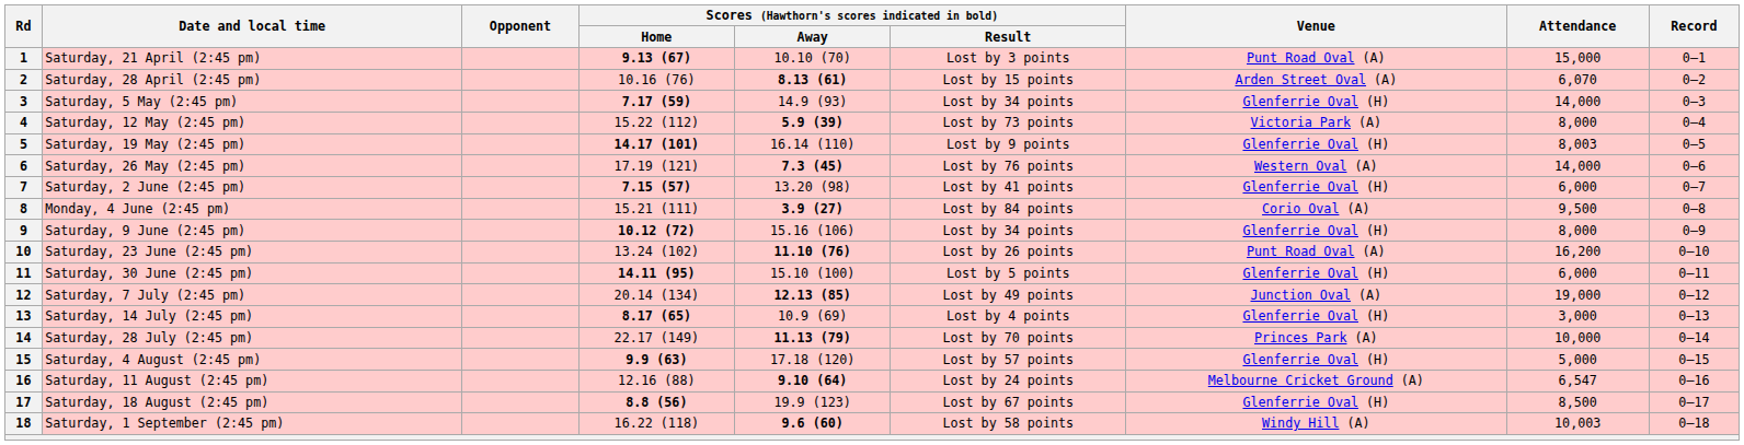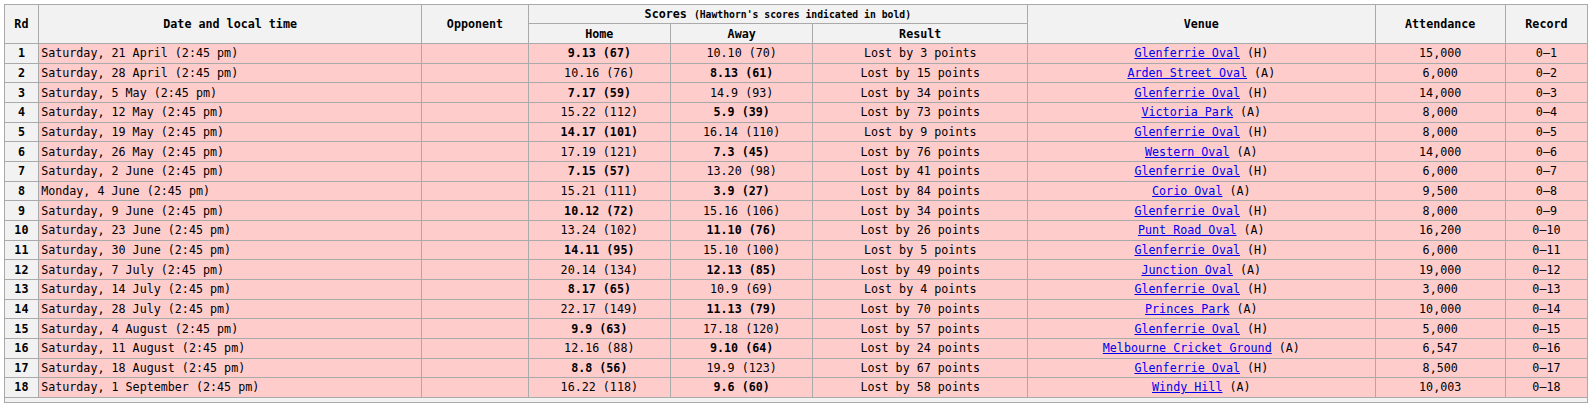 <table class="wikitable" style="font-size:90%; text-align:center; width: 100%; margin-left: auto; margin-right: auto">
 <tr>
 <th rowspan="2">Rd</th>
 <th rowspan="2">Date and local time</th>
 <th rowspan="2">Opponent</th>
 <th colspan="3">Scores <small>(Hawthorn's scores indicated in bold)</small></th>
 <th rowspan="2">Venue</th>
 <th rowspan="2">Attendance</th>
 <th rowspan="2">Record</th>
 </tr>
 <tr>
 <th>Home</th>
 <th>Away</th>
 <th>Result</th>
 </tr>
 <tr style="background:#fcc;">
 <th>1</th>
 <td align=left>Saturday, 21 April (2:45 pm)</td>
 <td align=left></td>
 <td><strong>9.13 (67)</strong></td>
 <td>10.10 (70)</td>
 <td>Lost by 3 points</td>
-<td><a href='#'>Punt Road Oval</a> (A)</td>
+<td><a href='#'>Glenferrie Oval</a> (H)</td>
 <td>15,000</td>
 <td>0–1</td>
 </tr>
 <tr style="background:#fcc;">
 <th>2</th>
 <td align=left>Saturday, 28 April (2:45 pm)</td>
 <td align=left></td>
 <td>10.16 (76)</td>
 <td><strong>8.13 (61)</strong></td>
 <td>Lost by 15 points</td>
 <td><a href='#'>Arden Street Oval</a> (A)</td>
-<td>6,070</td>
+<td>6,000</td>
 <td>0–2</td>
 </tr>
 <tr style="background:#fcc;">
 <th>3</th>
 <td align=left>Saturday, 5 May (2:45 pm)</td>
 <td align=left></td>
 <td><strong>7.17 (59)</strong></td>
 <td>14.9 (93)</td>
 <td>Lost by 34 points</td>
 <td><a href='#'>Glenferrie Oval</a> (H)</td>
 <td>14,000</td>
 <td>0–3</td>
 </tr>
 <tr style="background:#fcc;">
 <th>4</th>
 <td align=left>Saturday, 12 May (2:45 pm)</td>
 <td align=left></td>
 <td>15.22 (112)</td>
 <td><strong>5.9 (39)</strong></td>
 <td>Lost by 73 points</td>
 <td><a href='#'>Victoria Park</a> (A)</td>
 <td>8,000</td>
 <td>0–4</td>
 </tr>
 <tr style="background:#fcc;">
 <th>5</th>
 <td align=left>Saturday, 19 May (2:45 pm)</td>
 <td align=left></td>
 <td><strong>14.17 (101)</strong></td>
 <td>16.14 (110)</td>
 <td>Lost by 9 points</td>
 <td><a href='#'>Glenferrie Oval</a> (H)</td>
-<td>8,003</td>
+<td>8,000</td>
 <td>0–5</td>
 </tr>
 <tr style="background:#fcc;">
 <th>6</th>
 <td align=left>Saturday, 26 May (2:45 pm)</td>
 <td align=left></td>
 <td>17.19 (121)</td>
 <td><strong>7.3 (45)</strong></td>
 <td>Lost by 76 points</td>
 <td><a href='#'>Western Oval</a> (A)</td>
 <td>14,000</td>
 <td>0–6</td>
 </tr>
 <tr style="background:#fcc;">
 <th>7</th>
 <td align=left>Saturday, 2 June (2:45 pm)</td>
 <td align=left></td>
 <td><strong>7.15 (57)</strong></td>
 <td>13.20 (98)</td>
 <td>Lost by 41 points</td>
 <td><a href='#'>Glenferrie Oval</a> (H)</td>
 <td>6,000</td>
 <td>0–7</td>
 </tr>
 <tr style="background:#fcc;">
 <th>8</th>
 <td align=left>Monday, 4 June (2:45 pm)</td>
 <td align=left></td>
 <td>15.21 (111)</td>
 <td><strong>3.9 (27)</strong></td>
 <td>Lost by 84 points</td>
 <td><a href='#'>Corio Oval</a> (A)</td>
 <td>9,500</td>
 <td>0–8</td>
 </tr>
 <tr style="background:#fcc;">
 <th>9</th>
 <td align=left>Saturday, 9 June (2:45 pm)</td>
 <td align=left></td>
 <td><strong>10.12 (72)</strong></td>
 <td>15.16 (106)</td>
 <td>Lost by 34 points</td>
 <td><a href='#'>Glenferrie Oval</a> (H)</td>
 <td>8,000</td>
 <td>0–9</td>
 </tr>
 <tr style="background:#fcc;">
 <th>10</th>
 <td align=left>Saturday, 23 June (2:45 pm)</td>
 <td align=left></td>
 <td>13.24 (102)</td>
 <td><strong>11.10 (76)</strong></td>
 <td>Lost by 26 points</td>
 <td><a href='#'>Punt Road Oval</a> (A)</td>
 <td>16,200</td>
 <td>0–10</td>
 </tr>
 <tr style="background:#fcc;">
 <th>11</th>
 <td align=left>Saturday, 30 June (2:45 pm)</td>
 <td align=left></td>
 <td><strong>14.11 (95)</strong></td>
 <td>15.10 (100)</td>
 <td>Lost by 5 points</td>
 <td><a href='#'>Glenferrie Oval</a> (H)</td>
 <td>6,000</td>
 <td>0–11</td>
 </tr>
 <tr style="background:#fcc;">
 <th>12</th>
 <td align=left>Saturday, 7 July (2:45 pm)</td>
 <td align=left></td>
 <td>20.14 (134)</td>
 <td><strong>12.13 (85)</strong></td>
 <td>Lost by 49 points</td>
 <td><a href='#'>Junction Oval</a> (A)</td>
 <td>19,000</td>
 <td>0–12</td>
 </tr>
 <tr style="background:#fcc;">
 <th>13</th>
 <td align=left>Saturday, 14 July (2:45 pm)</td>
 <td align=left></td>
 <td><strong>8.17 (65)</strong></td>
 <td>10.9 (69)</td>
 <td>Lost by 4 points</td>
 <td><a href='#'>Glenferrie Oval</a> (H)</td>
 <td>3,000</td>
 <td>0–13</td>
 </tr>
 <tr style="background:#fcc;">
 <th>14</th>
 <td align=left>Saturday, 28 July (2:45 pm)</td>
 <td align=left></td>
 <td>22.17 (149)</td>
 <td><strong>11.13 (79)</strong></td>
 <td>Lost by 70 points</td>
 <td><a href='#'>Princes Park</a> (A)</td>
 <td>10,000</td>
 <td>0–14</td>
 </tr>
 <tr style="background:#fcc;">
 <th>15</th>
 <td align=left>Saturday, 4 August (2:45 pm)</td>
 <td align=left></td>
 <td><strong>9.9 (63)</strong></td>
 <td>17.18 (120)</td>
 <td>Lost by 57 points</td>
 <td><a href='#'>Glenferrie Oval</a> (H)</td>
 <td>5,000</td>
 <td>0–15</td>
 </tr>
 <tr style="background:#fcc;">
 <th>16</th>
 <td align=left>Saturday, 11 August (2:45 pm)</td>
 <td align=left></td>
 <td>12.16 (88)</td>
 <td><strong>9.10 (64)</strong></td>
 <td>Lost by 24 points</td>
 <td><a href='#'>Melbourne Cricket Ground</a> (A)</td>
 <td>6,547</td>
 <td>0–16</td>
 </tr>
 <tr style="background:#fcc;">
 <th>17</th>
 <td align=left>Saturday, 18 August (2:45 pm)</td>
 <td align=left></td>
 <td><strong>8.8 (56)</strong></td>
 <td>19.9 (123)</td>
 <td>Lost by 67 points</td>
 <td><a href='#'>Glenferrie Oval</a> (H)</td>
 <td>8,500</td>
 <td>0–17</td>
 </tr>
 <tr style="background:#fcc;">
 <th>18</th>
 <td align=left>Saturday, 1 September (2:45 pm)</td>
 <td align=left></td>
 <td>16.22 (118)</td>
 <td><strong>9.6 (60)</strong></td>
 <td>Lost by 58 points</td>
 <td><a href='#'>Windy Hill</a> (A)</td>
 <td>10,003</td>
 <td>0–18</td>
 </tr>
 <tr>
 <th colspan="9"></th>
 </tr>
 </table>
